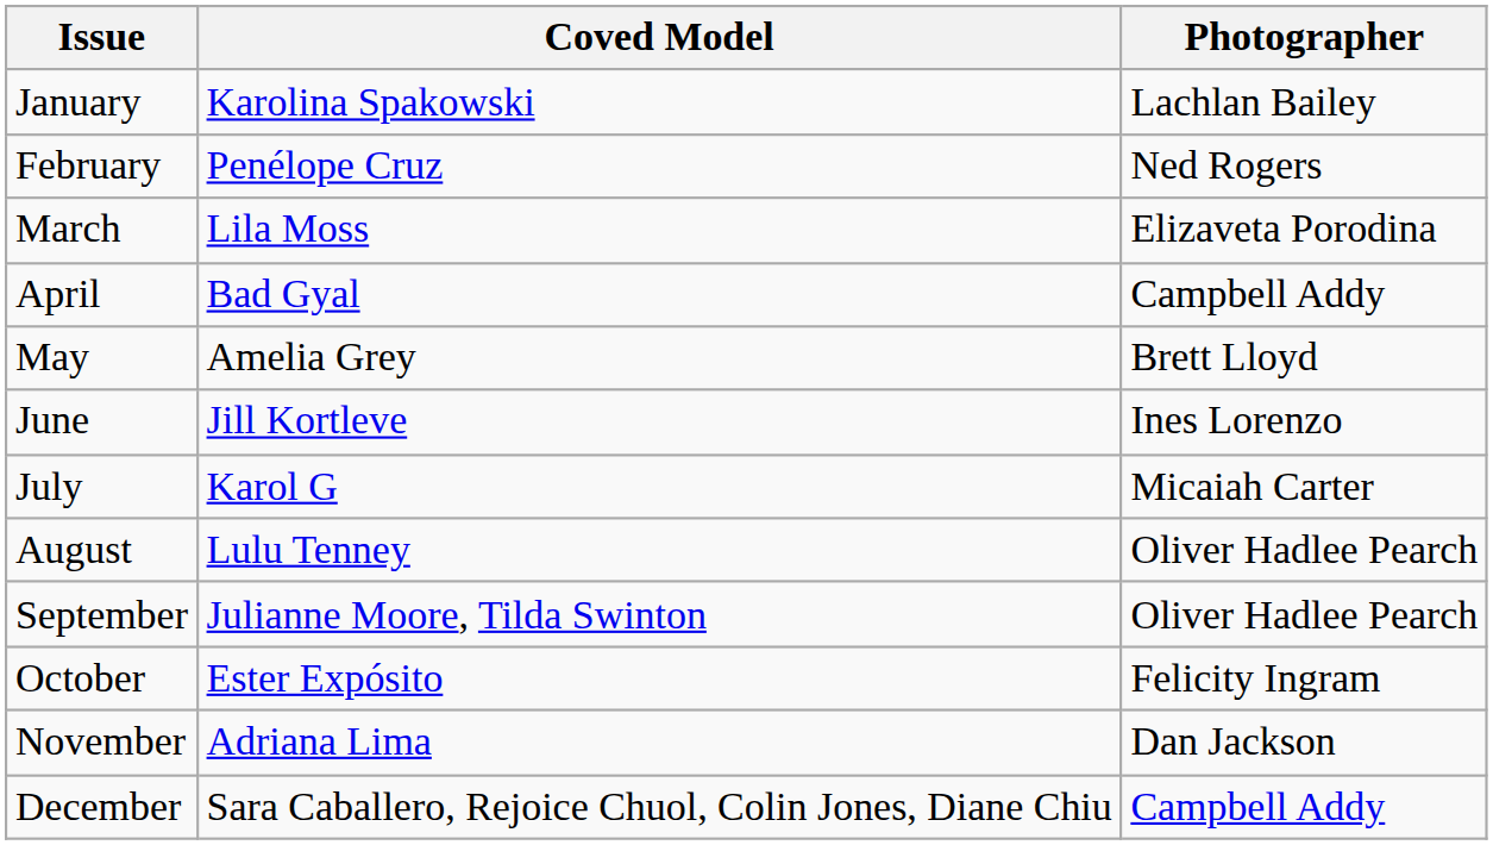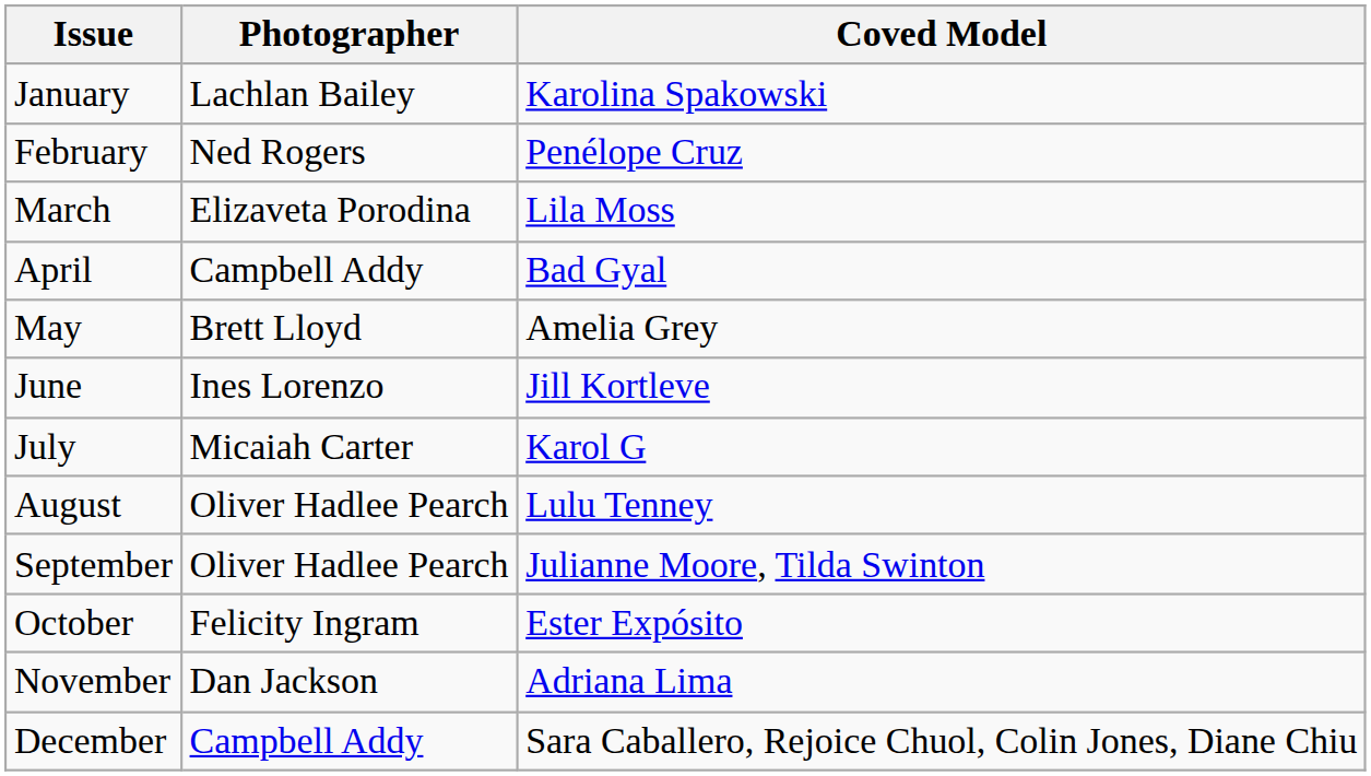 <table class="wikitable">
 <tr>
 <th>Issue</th>
+<th>Photographer</th>
 <th>Coved Model</th>
-<th>Photographer</th>
 </tr>
 <tr>
 <td>January</td>
+<td>Lachlan Bailey</td>
 <td><a href='#'>Karolina Spakowski</a></td>
-<td>Lachlan Bailey</td>
 </tr>
 <tr>
 <td>February</td>
+<td>Ned Rogers</td>
 <td><a href='#'>Penélope Cruz</a></td>
-<td>Ned Rogers</td>
 </tr>
 <tr>
 <td>March</td>
+<td>Elizaveta Porodina</td>
 <td><a href='#'>Lila Moss</a></td>
-<td>Elizaveta Porodina</td>
 </tr>
 <tr>
 <td>April</td>
+<td>Campbell Addy</td>
 <td><a href='#'>Bad Gyal</a></td>
-<td>Campbell Addy</td>
 </tr>
 <tr>
 <td>May</td>
+<td>Brett Lloyd</td>
 <td>Amelia Grey</td>
-<td>Brett Lloyd</td>
 </tr>
 <tr>
 <td>June</td>
+<td>Ines Lorenzo</td>
 <td><a href='#'>Jill Kortleve</a></td>
-<td>Ines Lorenzo</td>
 </tr>
 <tr>
 <td>July</td>
+<td>Micaiah Carter</td>
 <td><a href='#'>Karol G</a></td>
-<td>Micaiah Carter</td>
 </tr>
 <tr>
 <td>August</td>
+<td>Oliver Hadlee Pearch</td>
 <td><a href='#'>Lulu Tenney</a></td>
-<td>Oliver Hadlee Pearch</td>
 </tr>
 <tr>
 <td>September</td>
+<td>Oliver Hadlee Pearch</td>
 <td><a href='#'>Julianne Moore</a>, <a href='#'>Tilda Swinton</a></td>
-<td>Oliver Hadlee Pearch</td>
 </tr>
 <tr>
 <td>October</td>
+<td>Felicity Ingram</td>
 <td><a href='#'>Ester Expósito</a></td>
-<td>Felicity Ingram</td>
 </tr>
 <tr>
 <td>November</td>
+<td>Dan Jackson</td>
 <td><a href='#'>Adriana Lima</a></td>
-<td>Dan Jackson</td>
 </tr>
 <tr>
 <td>December</td>
+<td><a href='#'>Campbell Addy</a></td>
 <td>Sara Caballero, Rejoice Chuol, Colin Jones, Diane Chiu</td>
-<td><a href='#'>Campbell Addy</a></td>
 </tr>
 </table>
